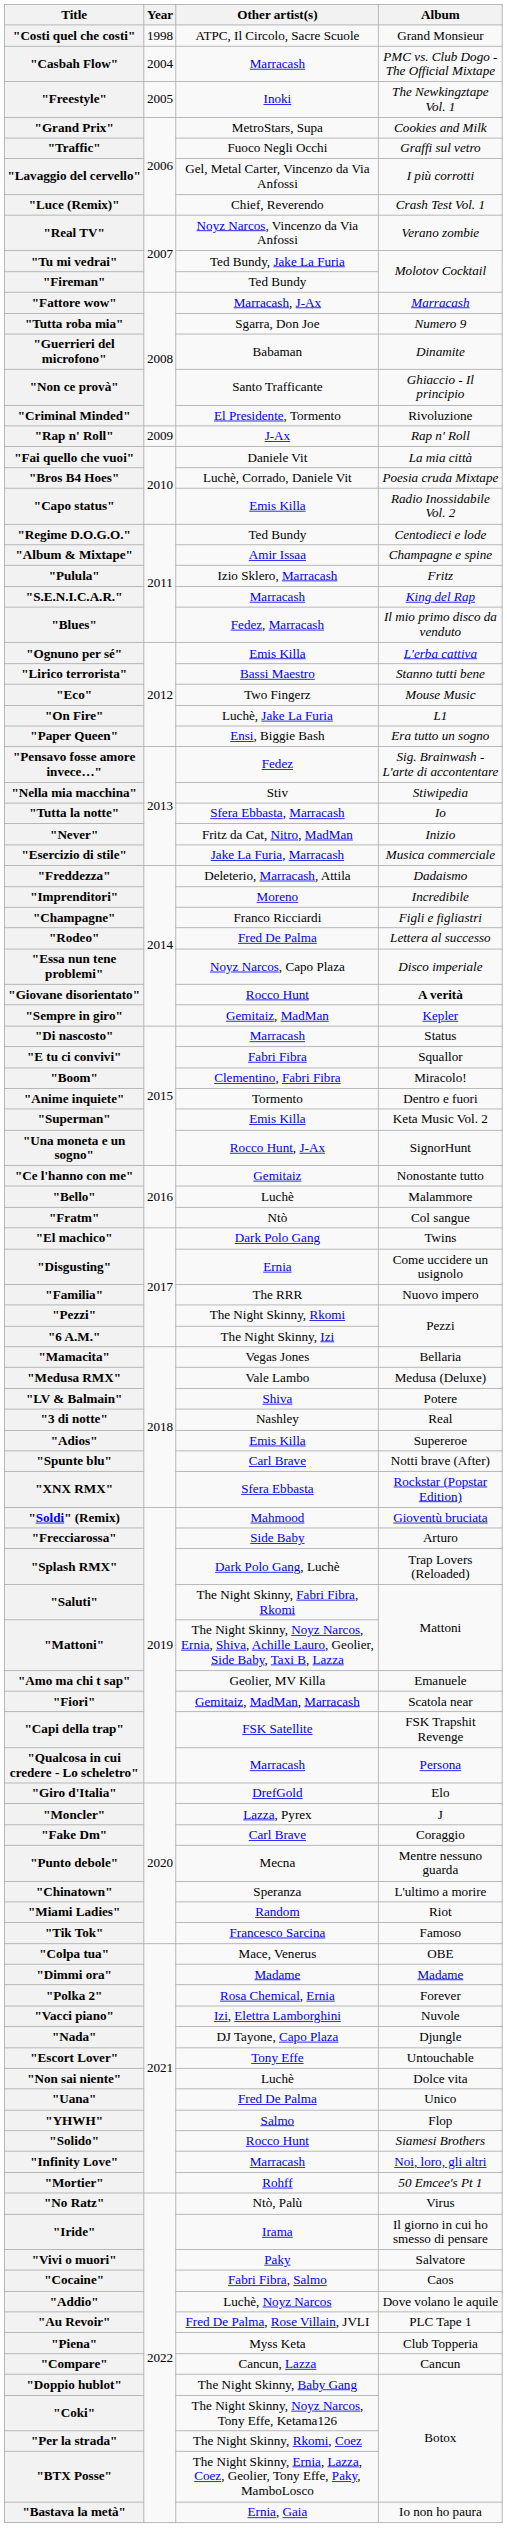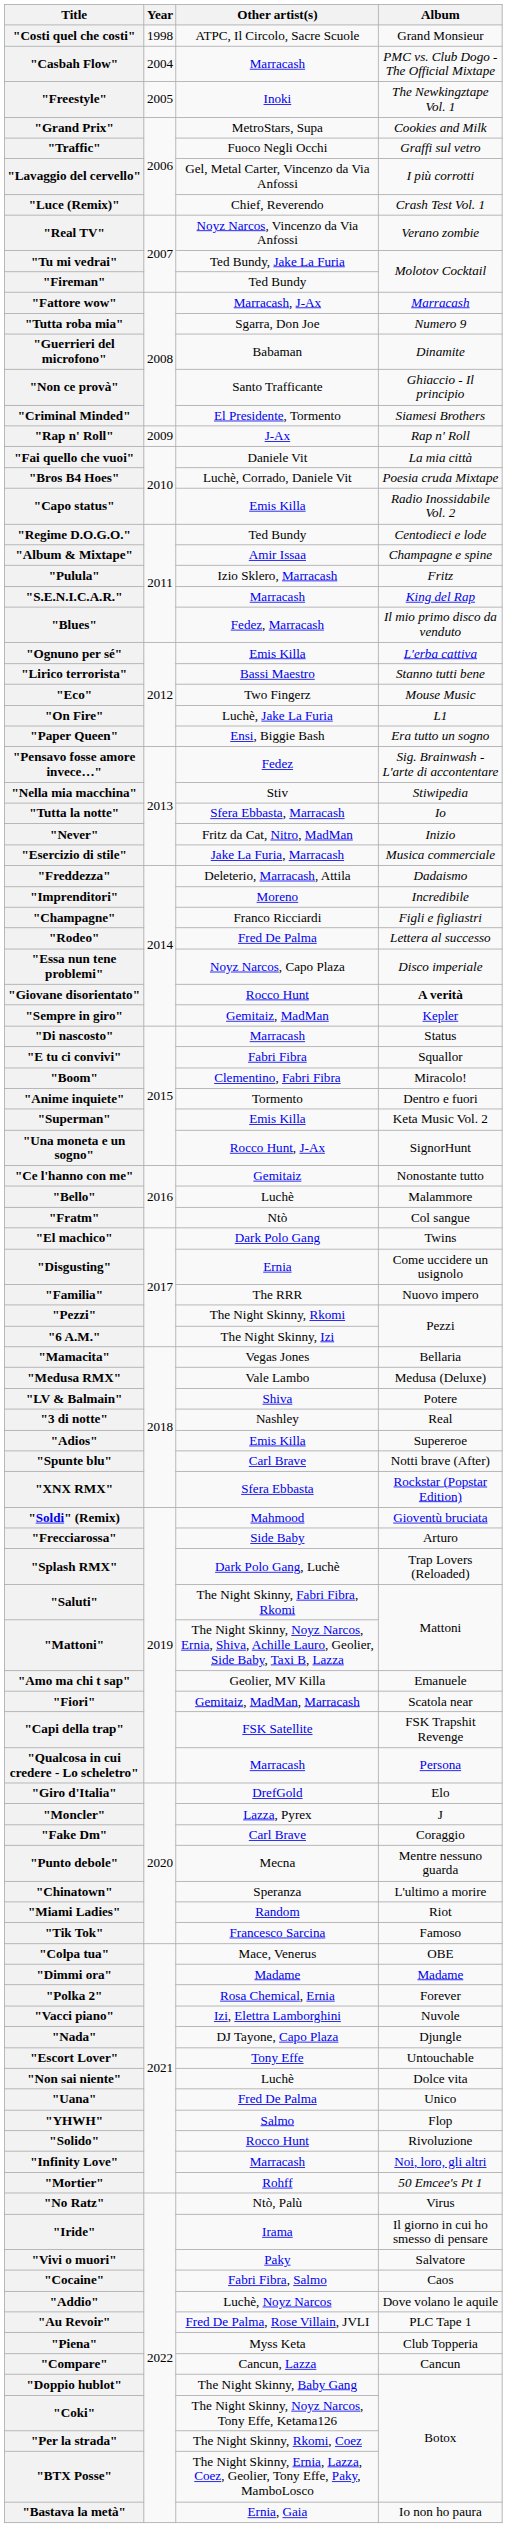 <table class="wikitable plainrowheaders" style="text-align:center;">
 <tr>
 <th>Title</th>
 <th>Year</th>
 <th>Other artist(s)</th>
 <th>Album</th>
 </tr>
 <tr>
 <th scope="row">"Costi quel che costi"</th>
 <td>1998</td>
 <td>ATPC, Il Circolo, Sacre Scuole</td>
 <td></em>Grand Monsieur<em></td>
 </tr>
 <tr>
 <th scope="row">"Casbah Flow"</th>
 <td>2004</td>
 <td><a href='#'>Marracash</a></td>
 <td><em>PMC vs. Club Dogo - The Official Mixtape</em></td>
 </tr>
 <tr>
 <th scope="row">"Freestyle"</th>
 <td>2005</td>
 <td><a href='#'>Inoki</a></td>
 <td><em>The Newkingztape Vol. 1</em></td>
 </tr>
 <tr>
 <th scope="row">"Grand Prix"</th>
 <td rowspan="4">2006</td>
 <td>MetroStars, Supa</td>
 <td><em>Cookies and Milk</em></td>
 </tr>
 <tr>
 <th scope="row">"Traffic"</th>
 <td>Fuoco Negli Occhi</td>
 <td><em>Graffi sul vetro</em></td>
 </tr>
 <tr>
 <th scope="row">"Lavaggio del cervello"</th>
 <td>Gel, Metal Carter, Vincenzo da Via Anfossi</td>
 <td><em>I più corrotti</em></td>
 </tr>
 <tr>
 <th scope="row">"Luce (Remix)"</th>
 <td>Chief, Reverendo</td>
 <td><em>Crash Test Vol. 1</em></td>
 </tr>
 <tr>
 <th scope="row">"Real TV"</th>
 <td rowspan="3">2007</td>
 <td><a href='#'>Noyz Narcos</a>, Vincenzo da Via Anfossi</td>
 <td><em>Verano zombie</em></td>
 </tr>
 <tr>
 <th scope="row">"Tu mi vedrai"</th>
 <td>Ted Bundy, <a href='#'>Jake La Furia</a></td>
 <td rowspan="2"><em>Molotov Cocktail</em></td>
 </tr>
 <tr>
 <th scope="row">"Fireman"</th>
 <td>Ted Bundy</td>
 </tr>
 <tr>
 <th scope="row">"Fattore wow"</th>
 <td rowspan="5">2008</td>
 <td><a href='#'>Marracash</a>, <a href='#'>J-Ax</a></td>
 <td><em><a href='#'>Marracash</a></em></td>
 </tr>
 <tr>
 <th scope="row">"Tutta roba mia"</th>
 <td>Sgarra, Don Joe</td>
 <td><em>Numero 9</em></td>
 </tr>
 <tr>
 <th scope="row">"Guerrieri del microfono"</th>
 <td>Babaman</td>
 <td><em>Dinamite</em></td>
 </tr>
 <tr>
 <th scope="row">"Non ce provà"</th>
 <td>Santo Trafficante</td>
 <td><em>Ghiaccio - Il principio</em></td>
 </tr>
 <tr>
 <th scope="row">"Criminal Minded"</th>
 <td><a href='#'>El Presidente</a>, Tormento</td>
-<td></em>Rivoluzione<em></td>
+<td><em>Siamesi Brothers</em></td>
 </tr>
 <tr>
 <th scope="row">"Rap n' Roll"</th>
 <td>2009</td>
 <td><a href='#'>J-Ax</a></td>
 <td><em>Rap n' Roll</em></td>
 </tr>
 <tr>
 <th scope="row">"Fai quello che vuoi"</th>
 <td rowspan="3">2010</td>
 <td>Daniele Vit</td>
 <td><em>La mia città</em></td>
 </tr>
 <tr>
 <th scope="row">"Bros B4 Hoes"</th>
 <td>Luchè, Corrado, Daniele Vit</td>
 <td><em>Poesia cruda Mixtape</em></td>
 </tr>
 <tr>
 <th scope="row">"Capo status"</th>
 <td><a href='#'>Emis Killa</a></td>
 <td><em>Radio Inossidabile Vol. 2</em></td>
 </tr>
 <tr>
 <th scope="row">"Regime D.O.G.O."</th>
 <td rowspan="5">2011</td>
 <td>Ted Bundy</td>
 <td><em>Centodieci e lode</em></td>
 </tr>
 <tr>
 <th scope="row">"Album & Mixtape"</th>
 <td><a href='#'>Amir Issaa</a></td>
 <td><em>Champagne e spine</em></td>
 </tr>
 <tr>
 <th scope="row">"Pulula"</th>
 <td>Izio Sklero, <a href='#'>Marracash</a></td>
 <td><em>Fritz</em></td>
 </tr>
 <tr>
 <th scope="row">"S.E.N.I.C.A.R."</th>
 <td><a href='#'>Marracash</a></td>
 <td><em><a href='#'>King del Rap</a></em></td>
 </tr>
 <tr>
 <th scope="row">"Blues"</th>
 <td><a href='#'>Fedez</a>, <a href='#'>Marracash</a></td>
 <td><em>Il mio primo disco da venduto</em></td>
 </tr>
 <tr>
 <th scope="row">"Ognuno per sé"</th>
 <td rowspan="5">2012</td>
 <td><a href='#'>Emis Killa</a></td>
 <td><em><a href='#'>L'erba cattiva</a></em></td>
 </tr>
 <tr>
 <th scope="row">"Lirico terrorista"</th>
 <td><a href='#'>Bassi Maestro</a></td>
 <td><em>Stanno tutti bene</em></td>
 </tr>
 <tr>
 <th scope="row">"Eco"</th>
 <td>Two Fingerz</td>
 <td><em>Mouse Music</em></td>
 </tr>
 <tr>
 <th scope="row">"On Fire"</th>
 <td>Luchè, <a href='#'>Jake La Furia</a></td>
 <td><em>L1</em></td>
 </tr>
 <tr>
 <th scope="row">"Paper Queen"</th>
 <td><a href='#'>Ensi</a>, Biggie Bash</td>
 <td><em>Era tutto un sogno</em></td>
 </tr>
 <tr>
 <th scope="row">"Pensavo fosse amore invece…"</th>
 <td rowspan="5">2013</td>
 <td><a href='#'>Fedez</a></td>
 <td><em>Sig. Brainwash - L'arte di accontentare</em></td>
 </tr>
 <tr>
 <th scope="row">"Nella mia macchina"</th>
 <td>Stiv</td>
 <td><em>Stiwipedia</em></td>
 </tr>
 <tr>
 <th scope="row">"Tutta la notte"</th>
 <td><a href='#'>Sfera Ebbasta</a>, <a href='#'>Marracash</a></td>
 <td><em>Io</em></td>
 </tr>
 <tr>
 <th scope="row">"Never"</th>
 <td>Fritz da Cat, <a href='#'>Nitro</a>, <a href='#'>MadMan</a></td>
 <td><em>Inizio</em></td>
 </tr>
 <tr>
 <th scope="row">"Esercizio di stile"</th>
 <td><a href='#'>Jake La Furia</a>, <a href='#'>Marracash</a></td>
 <td><em>Musica commerciale</em></td>
 </tr>
 <tr>
 <th scope="row">"Freddezza"</th>
 <td rowspan="7">2014</td>
 <td>Deleterio, <a href='#'>Marracash</a>, Attila</td>
 <td><em>Dadaismo</em></td>
 </tr>
 <tr>
 <th scope="row">"Imprenditori"</th>
 <td><a href='#'>Moreno</a></td>
 <td><em>Incredibile</em></td>
 </tr>
 <tr>
 <th scope="row">"Champagne"</th>
 <td>Franco Ricciardi</td>
 <td><em>Figli e figliastri</em></td>
 </tr>
 <tr>
 <th scope="row">"Rodeo"</th>
 <td><a href='#'>Fred De Palma</a></td>
 <td><em>Lettera al successo</em></td>
 </tr>
 <tr>
 <th scope="row">"Essa nun tene problemi"</th>
 <td><a href='#'>Noyz Narcos</a>, Capo Plaza</td>
 <td><em>Disco imperiale</em></td>
 </tr>
 <tr>
 <th scope="row">"Giovane disorientato"</th>
 <td><a href='#'>Rocco Hunt</a></td>
 <td><strong>A verità<em></td>
 </tr>
 <tr>
 <th scope="row">"Sempre in giro"</th>
 <td><a href='#'>Gemitaiz</a>, <a href='#'>MadMan</a></td>
 <td></em><a href='#'>Kepler</a><em></td>
 </tr>
 <tr>
 <th scope="row">"Di nascosto"</th>
 <td rowspan="6">2015</td>
 <td><a href='#'>Marracash</a></td>
 <td></em>Status<em></td>
 </tr>
 <tr>
 <th scope="row">"E tu ci convivi"</th>
 <td><a href='#'>Fabri Fibra</a></td>
 <td></em>Squallor<em></td>
 </tr>
 <tr>
 <th scope="row">"Boom"</th>
 <td><a href='#'>Clementino</a>, <a href='#'>Fabri Fibra</a></td>
 <td></em>Miracolo!<em></td>
 </tr>
 <tr>
 <th scope="row">"Anime inquiete"</th>
 <td>Tormento</td>
 <td></em>Dentro e fuori<em></td>
 </tr>
 <tr>
 <th scope="row">"Superman"</th>
 <td><a href='#'>Emis Killa</a></td>
 <td></em>Keta Music Vol. 2<em></td>
 </tr>
 <tr>
 <th scope="row">"Una moneta e un sogno"</th>
 <td><a href='#'>Rocco Hunt</a>, <a href='#'>J-Ax</a></td>
 <td></em>SignorHunt<em></td>
 </tr>
 <tr>
 <th scope="row">"Ce l'hanno con me"</th>
 <td rowspan="3">2016</td>
 <td><a href='#'>Gemitaiz</a></td>
 <td></em>Nonostante tutto<em></td>
 </tr>
 <tr>
 <th scope="row">"Bello"</th>
 <td>Luchè</td>
 <td></em>Malammore<em></td>
 </tr>
 <tr>
 <th scope="row">"Fratm"</th>
 <td>Ntò</td>
 <td></em>Col sangue<em></td>
 </tr>
 <tr>
 <th scope="row">"El machico"</th>
 <td rowspan="5">2017</td>
 <td><a href='#'>Dark Polo Gang</a></td>
 <td></em>Twins<em></td>
 </tr>
 <tr>
 <th scope="row">"Disgusting"</th>
 <td><a href='#'>Ernia</a></td>
 <td></em>Come uccidere un usignolo<em></td>
 </tr>
 <tr>
 <th scope="row">"Familia"</th>
 <td>The RRR</td>
 <td></em>Nuovo impero<em></td>
 </tr>
 <tr>
 <th scope="row">"Pezzi"</th>
 <td>The Night Skinny, <a href='#'>Rkomi</a></td>
 <td rowspan="2"></em>Pezzi<em></td>
 </tr>
 <tr>
 <th scope="row">"6 A.M."</th>
 <td>The Night Skinny, <a href='#'>Izi</a></td>
 </tr>
 <tr>
 <th scope="row">"Mamacita"</th>
 <td rowspan="7">2018</td>
 <td>Vegas Jones</td>
 <td></em>Bellaria<em></td>
 </tr>
 <tr>
 <th scope="row">"Medusa RMX"</th>
 <td>Vale Lambo</td>
 <td></em>Medusa (Deluxe)<em></td>
 </tr>
 <tr>
 <th scope="row">"LV & Balmain"</th>
 <td><a href='#'>Shiva</a></td>
 <td></em>Potere<em></td>
 </tr>
 <tr>
 <th scope="row">"3 di notte"</th>
 <td>Nashley</td>
 <td></em>Real<em></td>
 </tr>
 <tr>
 <th scope="row">"Adios"</th>
 <td><a href='#'>Emis Killa</a></td>
 <td></em>Supereroe<em></td>
 </tr>
 <tr>
 <th scope="row">"Spunte blu"</th>
 <td><a href='#'>Carl Brave</a></td>
 <td></em>Notti brave (After)<em></td>
 </tr>
 <tr>
 <th scope="row">"XNX RMX"</th>
 <td><a href='#'>Sfera Ebbasta</a></td>
 <td></em><a href='#'>Rockstar (Popstar Edition)</a><em></td>
 </tr>
 <tr>
 <th scope="row">"<a href='#'>Soldi</a>" (Remix)</th>
 <td rowspan="9">2019</td>
 <td><a href='#'>Mahmood</a></td>
 <td></em><a href='#'>Gioventù bruciata</a><em></td>
 </tr>
 <tr>
 <th scope="row">"Frecciarossa"</th>
 <td><a href='#'>Side Baby</a></td>
 <td></em>Arturo<em></td>
 </tr>
 <tr>
 <th scope="row">"Splash RMX"</th>
 <td><a href='#'>Dark Polo Gang</a>, Luchè</td>
 <td></em>Trap Lovers (Reloaded)<em></td>
 </tr>
 <tr>
 <th scope="row">"Saluti"</th>
 <td>The Night Skinny, <a href='#'>Fabri Fibra</a>, <a href='#'>Rkomi</a></td>
 <td rowspan="2"></em>Mattoni<em></td>
 </tr>
 <tr>
 <th scope="row">"Mattoni"</th>
 <td>The Night Skinny, <a href='#'>Noyz Narcos</a>, <a href='#'>Ernia</a>, <a href='#'>Shiva</a>, <a href='#'>Achille Lauro</a>, Geolier, <a href='#'>Side Baby</a>, <a href='#'>Taxi B</a>, <a href='#'>Lazza</a></td>
 </tr>
 <tr>
 <th scope="row">"Amo ma chi t sap"</th>
 <td>Geolier, MV Killa</td>
 <td></em>Emanuele<em></td>
 </tr>
 <tr>
 <th scope="row">"Fiori"</th>
 <td><a href='#'>Gemitaiz</a>, <a href='#'>MadMan</a>, <a href='#'>Marracash</a></td>
 <td></em>Scatola near<em></td>
 </tr>
 <tr>
 <th scope="row">"Capi della trap"</th>
 <td><a href='#'>FSK Satellite</a></td>
 <td></em>FSK Trapshit Revenge<em></td>
 </tr>
 <tr>
 <th scope="row">"Qualcosa in cui credere - Lo scheletro"</th>
 <td><a href='#'>Marracash</a></td>
 <td></em><a href='#'>Persona</a><em></td>
 </tr>
 <tr>
 <th scope="row">"Giro d'Italia"</th>
 <td rowspan="7">2020</td>
 <td><a href='#'>DrefGold</a></td>
 <td></em>Elo<em></td>
 </tr>
 <tr>
 <th scope="row">"Moncler"</th>
 <td><a href='#'>Lazza</a>, Pyrex</td>
 <td></em>J<em></td>
 </tr>
 <tr>
 <th scope="row">"Fake Dm"</th>
 <td><a href='#'>Carl Brave</a></td>
 <td></em>Coraggio<em></td>
 </tr>
 <tr>
 <th scope="row">"Punto debole"</th>
 <td>Mecna</td>
 <td></em>Mentre nessuno guarda<em></td>
 </tr>
 <tr>
 <th scope="row">"Chinatown"</th>
 <td>Speranza</td>
 <td></em>L'ultimo a morire<em></td>
 </tr>
 <tr>
 <th scope="row">"Miami Ladies"</th>
 <td><a href='#'>Random</a></td>
 <td></em>Riot<em></td>
 </tr>
 <tr>
 <th scope="row">"Tik Tok"</th>
 <td><a href='#'>Francesco Sarcina</a></td>
 <td></em>Famoso<em></td>
 </tr>
 <tr>
 <th scope="row">"Colpa tua"</th>
 <td rowspan="12">2021</td>
 <td>Mace, Venerus</td>
 <td></em>OBE<em></td>
 </tr>
 <tr>
 <th scope="row">"Dimmi ora"</th>
 <td><a href='#'>Madame</a></td>
 <td></em><a href='#'>Madame</a><em></td>
 </tr>
 <tr>
 <th scope="row">"Polka 2"</th>
 <td><a href='#'>Rosa Chemical</a>, <a href='#'>Ernia</a></td>
 <td></em>Forever<em></td>
 </tr>
 <tr>
 <th scope="row">"Vacci piano"</th>
 <td><a href='#'>Izi</a>, <a href='#'>Elettra Lamborghini</a></td>
 <td></em>Nuvole<em></td>
 </tr>
 <tr>
 <th scope="row">"Nada"</th>
 <td>DJ Tayone, <a href='#'>Capo Plaza</a></td>
 <td></em>Djungle<em></td>
 </tr>
 <tr>
 <th scope="row">"Escort Lover"</th>
 <td><a href='#'>Tony Effe</a></td>
 <td></em>Untouchable<em></td>
 </tr>
 <tr>
 <th scope="row">"Non sai niente"</th>
 <td>Luchè</td>
 <td></em>Dolce vita<em></td>
 </tr>
 <tr>
 <th scope="row">"Uana"</th>
 <td><a href='#'>Fred De Palma</a></td>
 <td></em>Unico<em></td>
 </tr>
 <tr>
 <th scope="row">"YHWH"</th>
 <td><a href='#'>Salmo</a></td>
 <td></em>Flop<em></td>
 </tr>
 <tr>
 <th scope="row">"Solido"</th>
 <td><a href='#'>Rocco Hunt</a></td>
-<td><em>Siamesi Brothers</em></td>
+<td></em>Rivoluzione<em></td>
 </tr>
 <tr>
 <th scope="row">"Infinity Love"</th>
 <td><a href='#'>Marracash</a></td>
 <td></em><a href='#'>Noi, loro, gli altri</a><em></td>
 </tr>
 <tr>
 <th scope="row">"Mortier"</th>
 <td><a href='#'>Rohff</a></td>
 <td><em>50 Emcee's Pt 1</em></td>
 </tr>
 <tr>
 <th scope="row">"No Ratz"</th>
 <td rowspan="13">2022</td>
 <td>Ntò, Palù</td>
 <td></em>Virus<em></td>
 </tr>
 <tr>
 <th scope="row">"Iride"</th>
 <td><a href='#'>Irama</a></td>
 <td></em>Il giorno in cui ho smesso di pensare<em></td>
 </tr>
 <tr>
 <th scope="row">"Vivi o muori"</th>
 <td><a href='#'>Paky</a></td>
 <td></em>Salvatore<em></td>
 </tr>
 <tr>
 <th scope="row">"Cocaine"</th>
 <td><a href='#'>Fabri Fibra</a>, <a href='#'>Salmo</a></td>
 <td></em>Caos<em></td>
 </tr>
 <tr>
 <th scope="row">"Addio"</th>
 <td>Luchè, <a href='#'>Noyz Narcos</a></td>
 <td></em>Dove volano le aquile<em></td>
 </tr>
 <tr>
 <th scope="row">"Au Revoir"</th>
 <td><a href='#'>Fred De Palma</a>, <a href='#'>Rose Villain</a>, JVLI</td>
 <td></em>PLC Tape 1<em></td>
 </tr>
 <tr>
 <th scope="row">"Piena"</th>
 <td>Myss Keta</td>
 <td></em>Club Topperia<em></td>
 </tr>
 <tr>
 <th scope="row">"Compare"</th>
 <td>Cancun, <a href='#'>Lazza</a></td>
 <td></em>Cancun<em></td>
 </tr>
 <tr>
 <th scope="row">"Doppio hublot"</th>
 <td>The Night Skinny, <a href='#'>Baby Gang</a></td>
 <td rowspan="4"></em>Botox<em></td>
 </tr>
 <tr>
 <th scope="row">"Coki"</th>
 <td>The Night Skinny, <a href='#'>Noyz Narcos</a>, Tony Effe, Ketama126</td>
 </tr>
 <tr>
 <th scope="row">"Per la strada"</th>
 <td>The Night Skinny, <a href='#'>Rkomi</a>, <a href='#'>Coez</a></td>
 </tr>
 <tr>
 <th scope="row">"BTX Posse"</th>
 <td>The Night Skinny, <a href='#'>Ernia</a>, <a href='#'>Lazza</a>, <a href='#'>Coez</a>, Geolier, Tony Effe, <a href='#'>Paky</a>, MamboLosco</td>
 </tr>
 <tr>
 <th scope="row">"Bastava la metà"</th>
 <td><a href='#'>Ernia</a>, <a href='#'>Gaia</a></td>
 <td></em>Io non ho paura<em></td>
 </tr>
 </table>
